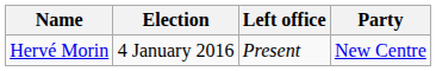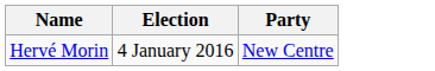 <table class="wikitable">
 <tr>
 <th>Name</th>
 <th>Election</th>
-<th>Left office</th>
 <th>Party</th>
 </tr>
 <tr>
 <td><a href='#'>Hervé Morin</a></td>
 <td>4 January 2016</td>
-<td><em>Present</em></td>
 <td><a href='#'>New Centre</a></td>
 </tr>
 </table>
